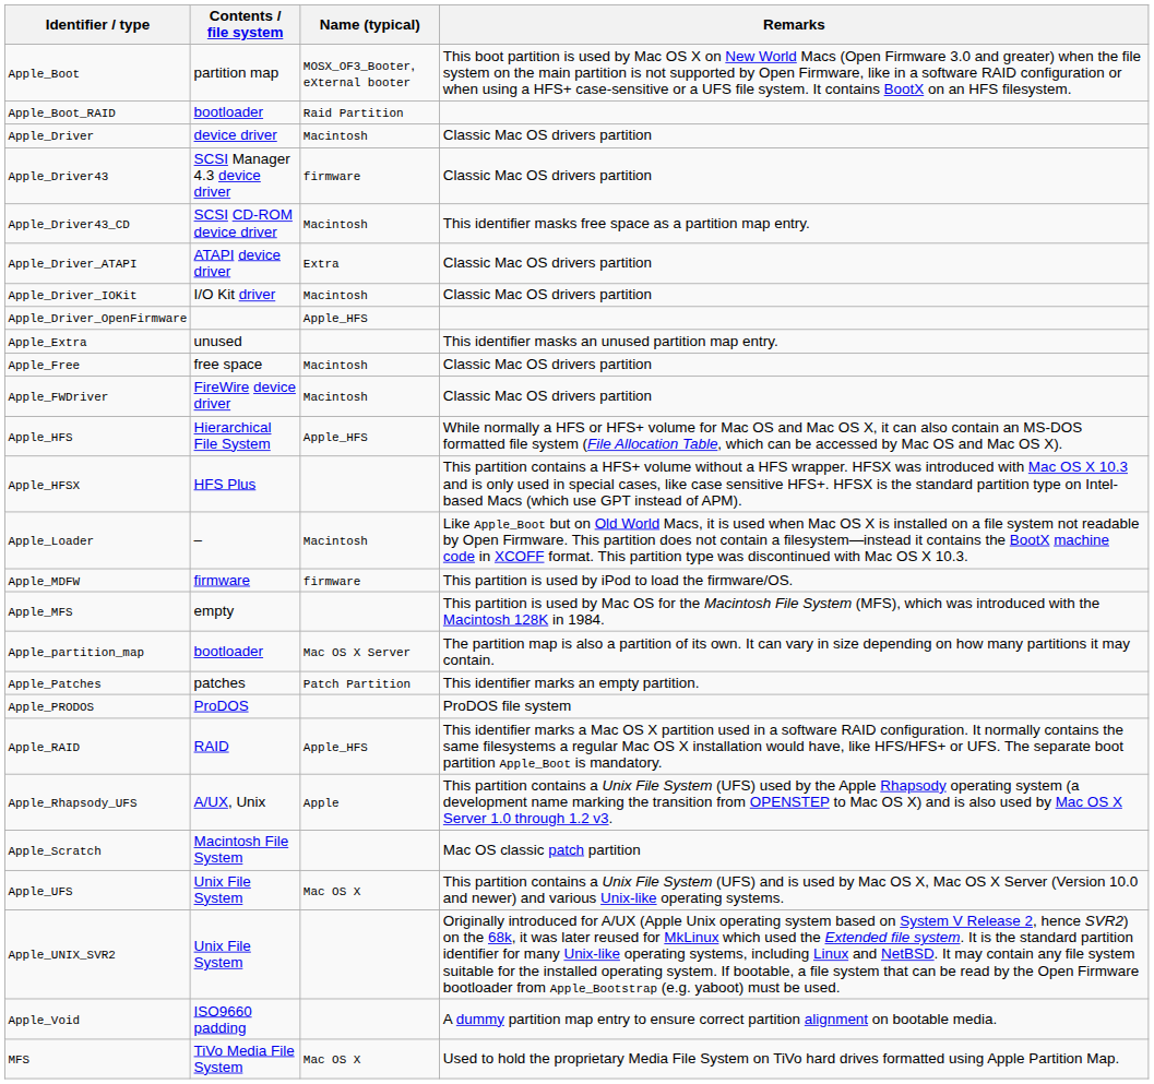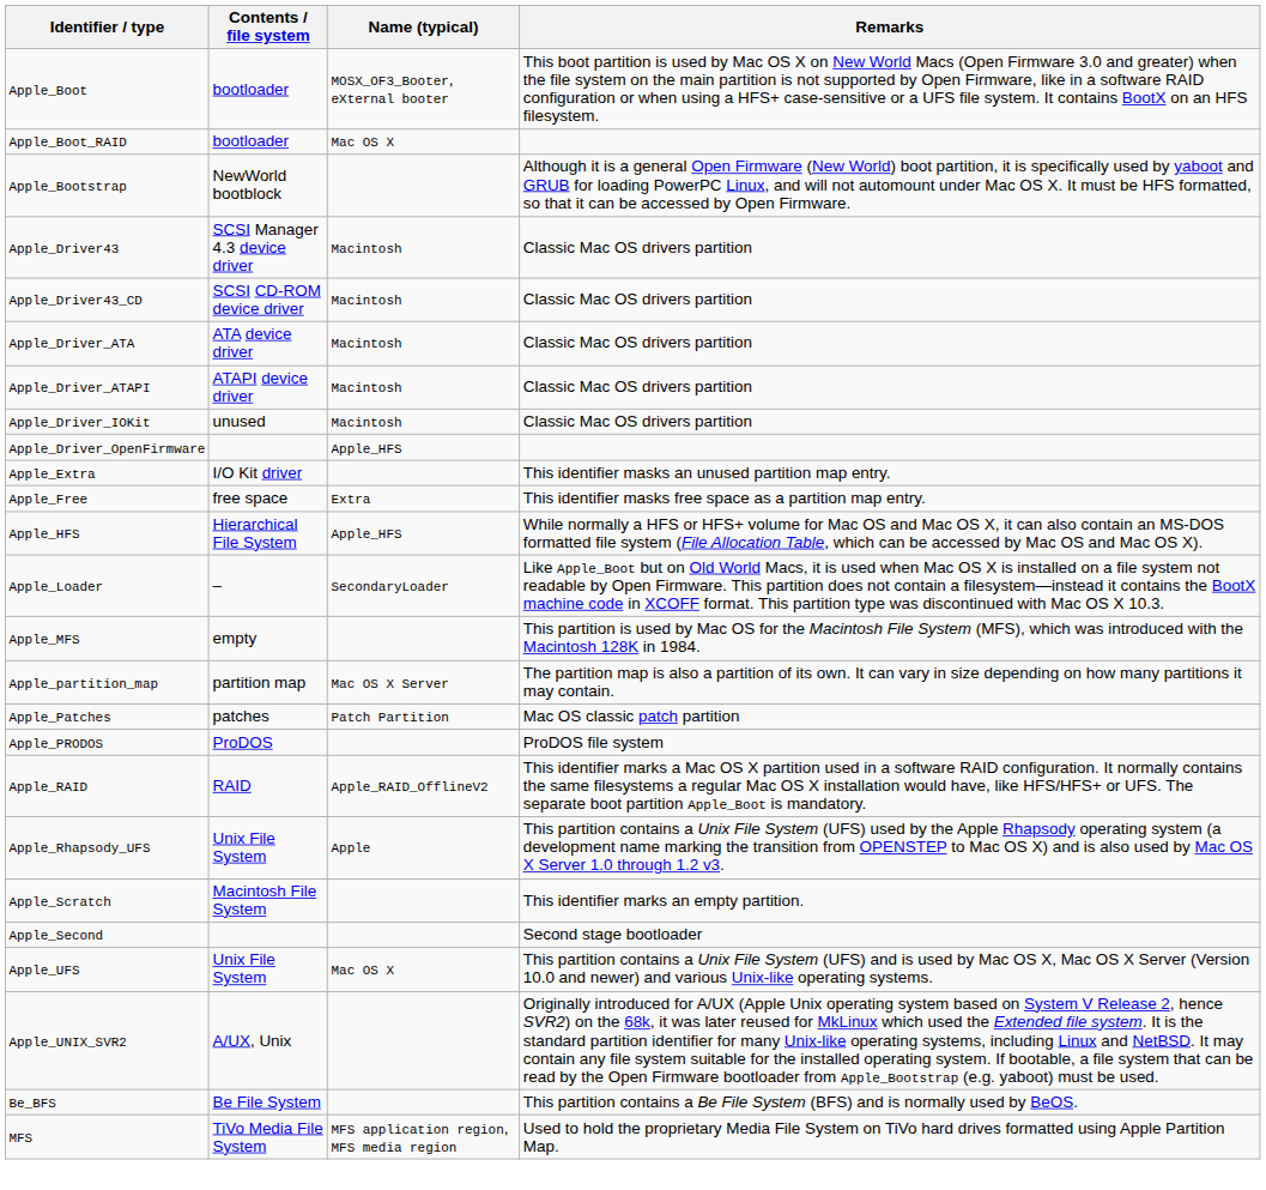 <table class="wikitable sortable">
 <tr>
 <th>Identifier / type</th>
 <th>Contents / <a href='#'>file system</a></th>
 <th>Name (typical)</th>
 <th class="unsortable">Remarks</th>
 </tr>
 <tr>
 <td><code>Apple_Boot</code></td>
-<td>partition map</td>
+<td><a href='#'>bootloader</a></td>
 <td><code>MOSX_OF3_Booter</code>, <code>eXternal booter</code></td>
 <td>This boot partition is used by Mac OS X on <a href='#'>New World</a> Macs (Open Firmware 3.0 and greater) when the file system on the main partition is not supported by Open Firmware, like in a software RAID configuration or when using a HFS+ case-sensitive or a UFS file system. It contains <a href='#'>BootX</a> on an HFS filesystem.</td>
 </tr>
 <tr>
 <td><code>Apple_Boot_RAID</code></td>
 <td><a href='#'>bootloader</a></td>
-<td><code>Raid Partition</code></td>
+<td><code>Mac OS X</code></td>
 <td></td>
 </tr>
 <tr>
-<td><code>Apple_Driver</code></td>
-<td><a href='#'>device driver</a></td>
-<td><code>Macintosh</code></td>
-<td>Classic Mac OS drivers partition</td>
+<td><code>Apple_Bootstrap</code></td>
+<td>NewWorld bootblock</td>
+<td></td>
+<td>Although it is a general <a href='#'>Open Firmware</a> (<a href='#'>New World</a>) boot partition, it is specifically used by <a href='#'>yaboot</a> and <a href='#'>GRUB</a> for loading PowerPC <a href='#'>Linux</a>, and will not automount under Mac OS X. It must be HFS formatted, so that it can be accessed by Open Firmware.</td>
 </tr>
 <tr>
 <td><code>Apple_Driver43</code></td>
 <td><a href='#'>SCSI</a> Manager 4.3 <a href='#'>device driver</a></td>
-<td><code>firmware</code></td>
+<td><code>Macintosh</code></td>
 <td>Classic Mac OS drivers partition</td>
 </tr>
 <tr>
 <td><code>Apple_Driver43_CD</code></td>
 <td><a href='#'>SCSI</a> <a href='#'>CD-ROM</a> <a href='#'>device driver</a></td>
 <td><code>Macintosh</code></td>
-<td>This identifier masks free space as a partition map entry.</td>
+<td>Classic Mac OS drivers partition</td>
+</tr>
+<tr>
+<td><code>Apple_Driver_ATA</code></td>
+<td><a href='#'>ATA</a> <a href='#'>device driver</a></td>
+<td><code>Macintosh</code></td>
+<td>Classic Mac OS drivers partition</td>
 </tr>
 <tr>
 <td><code>Apple_Driver_ATAPI</code></td>
 <td><a href='#'>ATAPI</a> <a href='#'>device driver</a></td>
-<td><code>Extra</code></td>
+<td><code>Macintosh</code></td>
 <td>Classic Mac OS drivers partition</td>
 </tr>
 <tr>
 <td><code>Apple_Driver_IOKit</code></td>
-<td>I/O Kit <a href='#'>driver</a></td>
+<td>unused</td>
 <td><code>Macintosh</code></td>
 <td>Classic Mac OS drivers partition</td>
 </tr>
 <tr>
 <td><code>Apple_Driver_OpenFirmware</code></td>
 <td></td>
 <td><code>Apple_HFS</code></td>
 <td></td>
 </tr>
 <tr>
 <td><code>Apple_Extra</code></td>
-<td>unused</td>
+<td>I/O Kit <a href='#'>driver</a></td>
 <td></td>
 <td>This identifier masks an unused partition map entry.</td>
 </tr>
 <tr>
 <td><code>Apple_Free</code></td>
 <td>free space</td>
-<td><code>Macintosh</code></td>
-<td>Classic Mac OS drivers partition</td>
-</tr>
-<tr>
-<td><code>Apple_FWDriver</code></td>
-<td><a href='#'>FireWire</a> <a href='#'>device driver</a></td>
-<td><code>Macintosh</code></td>
-<td>Classic Mac OS drivers partition</td>
+<td><code>Extra</code></td>
+<td>This identifier masks free space as a partition map entry.</td>
 </tr>
 <tr>
 <td><code>Apple_HFS</code></td>
 <td><a href='#'>Hierarchical File System</a></td>
 <td><code>Apple_HFS</code></td>
 <td>While normally a HFS or HFS+ volume for Mac OS and Mac OS X, it can also contain an MS-DOS formatted file system (<em><a href='#'>File Allocation Table</a></em>, which can be accessed by Mac OS and Mac OS X).</td>
 </tr>
 <tr>
-<td><code>Apple_HFSX</code></td>
-<td><a href='#'>HFS Plus</a></td>
-<td></td>
-<td>This partition contains a HFS+ volume without a HFS wrapper. HFSX was introduced with <a href='#'>Mac OS X 10.3</a> and is only used in special cases, like case sensitive HFS+. HFSX is the standard partition type on Intel-based Macs (which use GPT instead of APM).</td>
-</tr>
-<tr>
 <td><code>Apple_Loader</code></td>
 <td>–</td>
-<td><code>Macintosh</code></td>
+<td><code>SecondaryLoader</code></td>
 <td>Like <code>Apple_Boot</code> but on <a href='#'>Old World</a> Macs, it is used when Mac OS X is installed on a file system not readable by Open Firmware. This partition does not contain a filesystem—instead it contains the <a href='#'>BootX</a> <a href='#'>machine code</a> in <a href='#'>XCOFF</a> format. This partition type was discontinued with Mac OS X 10.3.</td>
-</tr>
-<tr>
-<td><code>Apple_MDFW</code></td>
-<td><a href='#'>firmware</a></td>
-<td><code>firmware</code></td>
-<td>This partition is used by iPod to load the firmware/OS.</td>
 </tr>
 <tr>
 <td><code>Apple_MFS</code></td>
 <td>empty</td>
 <td></td>
 <td>This partition is used by Mac OS for the <em>Macintosh File System</em> (MFS), which was introduced with the <a href='#'>Macintosh 128K</a> in 1984.</td>
 </tr>
 <tr>
 <td><code>Apple_partition_map</code></td>
-<td><a href='#'>bootloader</a></td>
+<td>partition map</td>
 <td><code>Mac OS X Server</code></td>
 <td>The partition map is also a partition of its own. It can vary in size depending on how many partitions it may contain.</td>
 </tr>
 <tr>
 <td><code>Apple_Patches</code></td>
 <td>patches</td>
 <td><code>Patch Partition</code></td>
-<td>This identifier marks an empty partition.</td>
+<td>Mac OS classic <a href='#'>patch</a> partition</td>
 </tr>
 <tr>
 <td><code>Apple_PRODOS</code></td>
 <td><a href='#'>ProDOS</a></td>
 <td></td>
 <td>ProDOS file system</td>
 </tr>
 <tr>
 <td><code>Apple_RAID</code></td>
 <td><a href='#'>RAID</a></td>
-<td><code>Apple_HFS</code></td>
+<td><code>Apple_RAID_OfflineV2</code></td>
 <td>This identifier marks a Mac OS X partition used in a software RAID configuration. It normally contains the same filesystems a regular Mac OS X installation would have, like HFS/HFS+ or UFS. The separate boot partition <code>Apple_Boot</code> is mandatory.</td>
 </tr>
 <tr>
 <td><code>Apple_Rhapsody_UFS</code></td>
-<td><a href='#'>A/UX</a>, Unix</td>
+<td><a href='#'>Unix File System</a></td>
 <td><code>Apple</code></td>
 <td>This partition contains a <em>Unix File System</em> (UFS) used by the Apple <a href='#'>Rhapsody</a> operating system (a development name marking the transition from <a href='#'>OPENSTEP</a> to Mac OS X) and is also used by <a href='#'>Mac OS X Server 1.0 through 1.2 v3</a>.</td>
 </tr>
 <tr>
 <td><code>Apple_Scratch</code></td>
 <td><a href='#'>Macintosh File System</a></td>
 <td></td>
-<td>Mac OS classic <a href='#'>patch</a> partition</td>
+<td>This identifier marks an empty partition.</td>
+</tr>
+<tr>
+<td><code>Apple_Second</code></td>
+<td></td>
+<td></td>
+<td>Second stage bootloader</td>
 </tr>
 <tr>
 <td><code>Apple_UFS</code></td>
 <td><a href='#'>Unix File System</a></td>
 <td><code>Mac OS X</code></td>
 <td>This partition contains a <em>Unix File System</em> (UFS) and is used by Mac OS X, Mac OS X Server (Version 10.0 and newer) and various <a href='#'>Unix-like</a> operating systems.</td>
 </tr>
 <tr>
 <td><code>Apple_UNIX_SVR2</code></td>
-<td><a href='#'>Unix File System</a></td>
+<td><a href='#'>A/UX</a>, Unix</td>
 <td></td>
 <td>Originally introduced for A/UX (Apple Unix operating system based on <a href='#'>System V Release 2</a>, hence <em>SVR2</em>) on the <a href='#'>68k</a>, it was later reused for <a href='#'>MkLinux</a> which used the <em><a href='#'>Extended file system</a></em>. It is the standard partition identifier for many <a href='#'>Unix-like</a> operating systems, including <a href='#'>Linux</a> and <a href='#'>NetBSD</a>. It may contain any file system suitable for the installed operating system. If bootable, a file system that can be read by the Open Firmware bootloader from <code>Apple_Bootstrap</code> (e.g. yaboot) must be used.</td>
 </tr>
 <tr>
-<td><code>Apple_Void</code></td>
-<td><a href='#'>ISO9660</a> <a href='#'>padding</a></td>
+<td><code>Be_BFS</code></td>
+<td><a href='#'>Be File System</a></td>
 <td></td>
-<td>A <a href='#'>dummy</a> partition map entry to ensure correct partition <a href='#'>alignment</a> on bootable media.</td>
+<td>This partition contains a <em>Be File System</em> (BFS) and is normally used by <a href='#'>BeOS</a>.</td>
 </tr>
 <tr>
 <td><code>MFS</code></td>
 <td><a href='#'>TiVo Media File System</a></td>
-<td><code>Mac OS X</code></td>
+<td><code>MFS application region</code>, <code>MFS media region</code></td>
 <td>Used to hold the proprietary Media File System on TiVo hard drives formatted using Apple Partition Map.</td>
 </tr>
 </table>
